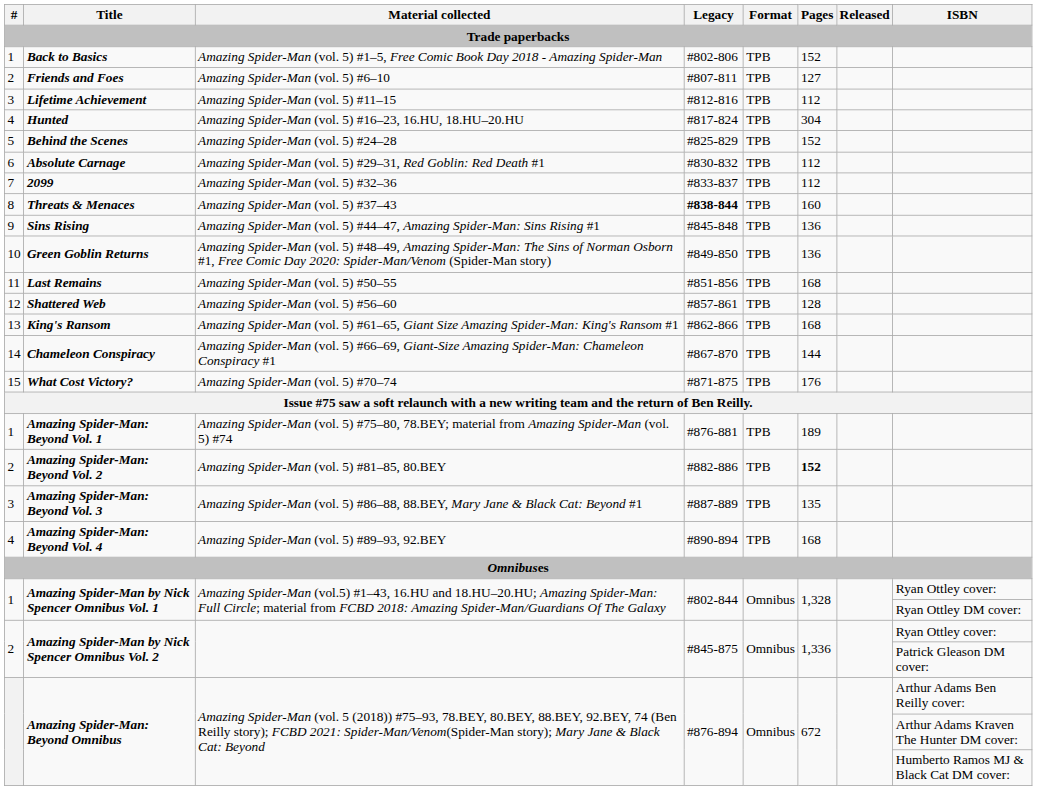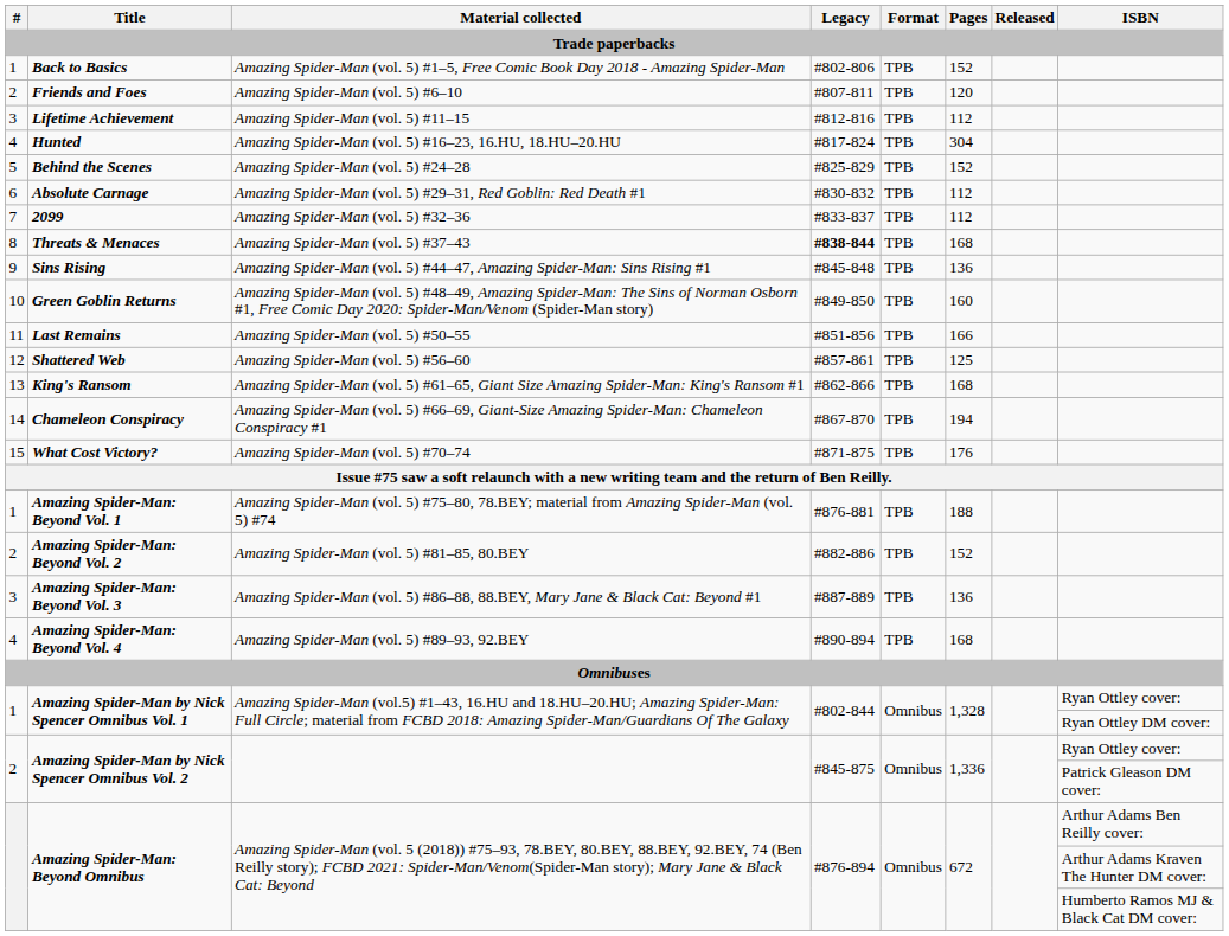 <table class="wikitable sortable" width=98%>
 <tr>
 <th width="4px">#</th>
 <th>Title</th>
 <th>Material collected</th>
 <th style="width: 4em;">Legacy</th>
 <th class="unsortable">Format</th>
 <th>Pages</th>
 <th>Released</th>
 <th class="unsortable" style="width: 10em;">ISBN</th>
 </tr>
 <tr>
 <th colspan="8" style="background-color: silver;">Trade paperbacks</th>
 </tr>
 <tr>
 <td>1</td>
 <td><strong><em>Back to Basics</em></strong></td>
 <td><em>Amazing Spider-Man</em> (vol. 5)  #1–5, <em>Free Comic Book Day 2018 - Amazing Spider-Man</em></td>
 <td>#802-806</td>
 <td>TPB</td>
 <td>152</td>
 <td></td>
 <td></td>
 </tr>
 <tr>
 <td>2</td>
 <td><strong><em>Friends and Foes</em></strong></td>
 <td><em>Amazing Spider-Man</em> (vol. 5)  #6–10</td>
 <td>#807-811</td>
 <td>TPB</td>
-<td>127</td>
+<td>120</td>
 <td></td>
 <td></td>
 </tr>
 <tr>
 <td>3</td>
 <td><strong><em>Lifetime Achievement</em></strong></td>
 <td><em>Amazing Spider-Man</em> (vol. 5)  #11–15</td>
 <td>#812-816</td>
 <td>TPB</td>
 <td>112</td>
 <td></td>
 <td></td>
 </tr>
 <tr>
 <td>4</td>
 <td><strong><em>Hunted</em></strong></td>
 <td><em>Amazing Spider-Man</em> (vol. 5)  #16–23, 16.HU, 18.HU–20.HU</td>
 <td>#817-824</td>
 <td>TPB</td>
 <td>304</td>
 <td></td>
 <td></td>
 </tr>
 <tr>
 <td>5</td>
 <td><strong><em>Behind the Scenes</em></strong></td>
 <td><em>Amazing Spider-Man</em> (vol. 5)  #24–28</td>
 <td>#825-829</td>
 <td>TPB</td>
 <td>152</td>
 <td></td>
 <td></td>
 </tr>
 <tr>
 <td>6</td>
 <td><strong><em>Absolute Carnage</em></strong></td>
 <td><em>Amazing Spider-Man</em> (vol. 5)  #29–31, <em>Red Goblin: Red Death</em> #1</td>
 <td>#830-832</td>
 <td>TPB</td>
 <td>112</td>
 <td></td>
 <td></td>
 </tr>
 <tr>
 <td>7</td>
 <td><strong><em>2099</em></strong></td>
 <td><em>Amazing Spider-Man</em> (vol. 5)  #32–36</td>
 <td>#833-837</td>
 <td>TPB</td>
 <td>112</td>
 <td></td>
 <td></td>
 </tr>
 <tr>
 <td>8</td>
 <td><strong><em>Threats & Menaces</em></strong></td>
 <td><em>Amazing Spider-Man</em> (vol. 5)  #37–43</td>
 <td><strong>#838-844</strong></td>
 <td>TPB</td>
-<td>160</td>
+<td>168</td>
 <td></td>
 <td></td>
 </tr>
 <tr>
 <td>9</td>
 <td><strong><em>Sins Rising</em></strong></td>
 <td><em>Amazing Spider-Man</em> (vol. 5)  #44–47, <em>Amazing Spider-Man: Sins Rising</em> #1</td>
 <td>#845-848</td>
 <td>TPB</td>
 <td>136</td>
 <td></td>
 <td></td>
 </tr>
 <tr>
 <td>10</td>
 <td><strong><em>Green Goblin Returns</em></strong></td>
 <td><em>Amazing Spider-Man</em> (vol. 5)  #48–49, <em>Amazing Spider-Man: The Sins of Norman Osborn</em> #1, <em>Free Comic Day 2020: Spider-Man/Venom</em> (Spider-Man story)</td>
 <td>#849-850</td>
 <td>TPB</td>
-<td>136</td>
+<td>160</td>
 <td></td>
 <td></td>
 </tr>
 <tr>
 <td>11</td>
 <td><strong><em>Last Remains</em></strong></td>
 <td><em>Amazing Spider-Man</em> (vol. 5)  #50–55</td>
 <td>#851-856</td>
 <td>TPB</td>
-<td>168</td>
+<td>166</td>
 <td></td>
 <td></td>
 </tr>
 <tr>
 <td>12</td>
 <td><strong><em>Shattered Web</em></strong></td>
 <td><em>Amazing Spider-Man</em> (vol. 5)  #56–60</td>
 <td>#857-861</td>
 <td>TPB</td>
-<td>128</td>
+<td>125</td>
 <td></td>
 <td></td>
 </tr>
 <tr>
 <td>13</td>
 <td><strong><em>King's Ransom</em></strong></td>
 <td><em>Amazing Spider-Man</em> (vol. 5)  #61–65, <em>Giant Size Amazing Spider-Man: King's Ransom</em> #1</td>
 <td>#862-866</td>
 <td>TPB</td>
 <td>168</td>
 <td></td>
 <td></td>
 </tr>
 <tr>
 <td>14</td>
 <td><strong><em>Chameleon Conspiracy</em></strong></td>
 <td><em>Amazing Spider-Man</em> (vol. 5)  #66–69, <em>Giant-Size Amazing Spider-Man: Chameleon Conspiracy</em> #1</td>
 <td>#867-870</td>
 <td>TPB</td>
-<td>144</td>
+<td>194</td>
 <td></td>
 <td></td>
 </tr>
 <tr>
 <td>15</td>
 <td><strong><em>What Cost Victory?</em></strong></td>
 <td><em>Amazing Spider-Man</em> (vol. 5)  #70–74</td>
 <td>#871-875</td>
 <td>TPB</td>
 <td>176</td>
 <td></td>
 <td></td>
 </tr>
 <tr>
 <th colspan="8">Issue #75 saw a soft relaunch with a new writing team and the return of Ben Reilly.</th>
 </tr>
 <tr>
 <td>1</td>
 <td><strong><em>Amazing Spider-Man: Beyond Vol. 1</em></strong></td>
 <td><em>Amazing Spider-Man</em> (vol. 5)  #75–80, 78.BEY; material from <em>Amazing Spider-Man</em> (vol. 5) #74</td>
 <td>#876-881</td>
 <td>TPB</td>
-<td>189</td>
+<td>188</td>
 <td></td>
 <td></td>
 </tr>
 <tr>
 <td>2</td>
 <td><strong><em>Amazing Spider-Man: Beyond Vol. 2</em></strong></td>
 <td><em>Amazing Spider-Man</em> (vol. 5)  #81–85, 80.BEY</td>
 <td>#882-886</td>
 <td>TPB</td>
-<td><strong>152</strong></td>
+<td>152</td>
 <td></td>
 <td></td>
 </tr>
 <tr>
 <td>3</td>
 <td><strong><em>Amazing Spider-Man: Beyond Vol. 3</em></strong></td>
 <td><em>Amazing Spider-Man</em> (vol. 5)  #86–88, 88.BEY, <em>Mary Jane & Black Cat: Beyond</em> #1</td>
 <td>#887-889</td>
 <td>TPB</td>
-<td>135</td>
+<td>136</td>
 <td></td>
 <td></td>
 </tr>
 <tr>
 <td>4</td>
 <td><strong><em>Amazing Spider-Man: Beyond Vol. 4</em></strong></td>
 <td><em>Amazing Spider-Man</em> (vol. 5)  #89–93, 92.BEY</td>
 <td>#890-894</td>
 <td>TPB</td>
 <td>168</td>
 <td></td>
 <td></td>
 </tr>
 <tr>
 <th colspan="8" style="background-color: silver;"><em>Omnibus</em>es</th>
 </tr>
 <tr>
 <td rowspan="2">1</td>
 <td rowspan="2"><strong><em>Amazing Spider-Man by Nick Spencer Omnibus Vol. 1</em></strong></td>
 <td rowspan="2"><em>Amazing Spider-Man</em> (vol.5) #1–43, 16.HU and 18.HU–20.HU; <em>Amazing Spider-Man: Full Circle</em>; material from <em>FCBD 2018: Amazing Spider-Man/Guardians Of The Galaxy</em></td>
 <td rowspan="2">#802-844</td>
 <td rowspan="2">Omnibus</td>
 <td rowspan="2">1,328</td>
 <td rowspan="2"></td>
 <td>Ryan Ottley cover: </td>
 </tr>
 <tr>
 <td>Ryan Ottley DM cover: </td>
 </tr>
 <tr>
 <td rowspan="2">2</td>
 <td rowspan="2"><strong><em>Amazing Spider-Man by Nick Spencer Omnibus Vol. 2</em></strong></td>
 <td rowspan="2"></td>
 <td rowspan="2">#845-875</td>
 <td rowspan="2">Omnibus</td>
 <td rowspan="2">1,336</td>
 <td rowspan="2"></td>
 <td>Ryan Ottley cover: </td>
 </tr>
 <tr>
 <td>Patrick Gleason DM cover: </td>
 </tr>
 <tr>
 <th style="background-color: light grey;" rowspan=3></th>
 <td rowspan="3"><strong><em>Amazing Spider-Man: Beyond Omnibus</em></strong></td>
 <td rowspan="3"><em>Amazing Spider-Man</em> (vol. 5 (2018)) #75–93, 78.BEY, 80.BEY, 88.BEY, 92.BEY, 74 (Ben Reilly story); <em>FCBD 2021: Spider-Man/Venom</em>(Spider-Man story); <em>Mary Jane & Black Cat: Beyond</em></td>
 <td rowspan="3">#876-894</td>
 <td rowspan="3">Omnibus</td>
 <td rowspan="3">672</td>
 <td rowspan="3"></td>
 <td>Arthur Adams Ben Reilly cover: </td>
 </tr>
 <tr>
 <td>Arthur Adams Kraven The Hunter DM cover: </td>
 </tr>
 <tr>
 <td>Humberto Ramos MJ & Black Cat DM cover: </td>
 </tr>
 </table>
